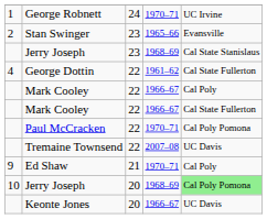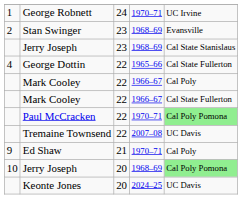 <table class="wikitable">
 <tr>
 </tr>
 <tr>
 <td>1</td>
 <td>George Robnett</td>
 <td>24</td>
 <td style="font-size:80%;"><a href='#'>1970–71</a></td>
 <td style="font-size:80%;">UC Irvine</td>
 </tr>
 <tr>
 <td>2</td>
 <td>Stan Swinger</td>
 <td>23</td>
-<td style="font-size:80%;"><a href='#'>1965–66</a></td>
+<td style="font-size:80%;"><a href='#'>1968–69</a></td>
 <td style="font-size:80%;">Evansville</td>
 </tr>
 <tr>
 <td></td>
 <td>Jerry Joseph</td>
 <td>23</td>
 <td style="font-size:80%;"><a href='#'>1968–69</a></td>
 <td style="font-size:80%;">Cal State Stanislaus</td>
 </tr>
 <tr>
 <td>4</td>
 <td>George Dottin</td>
 <td>22</td>
-<td style="font-size:80%;"><a href='#'>1961–62</a></td>
+<td style="font-size:80%;"><a href='#'>1965–66</a></td>
 <td style="font-size:80%;">Cal State Fullerton</td>
 </tr>
 <tr>
 <td></td>
 <td>Mark Cooley</td>
 <td>22</td>
 <td style="font-size:80%;"><a href='#'>1966–67</a></td>
 <td style="font-size:80%;">Cal Poly</td>
 </tr>
 <tr>
 <td></td>
 <td>Mark Cooley</td>
 <td>22</td>
 <td style="font-size:80%;"><a href='#'>1966–67</a></td>
 <td style="font-size:80%;">Cal State Fullerton</td>
 </tr>
 <tr>
 <td></td>
 <td><a href='#'>Paul McCracken</a></td>
 <td>22</td>
 <td style="font-size:80%;"><a href='#'>1970–71</a></td>
-<td style="font-size:80%;">Cal Poly Pomona</td>
+<td style="background: lightgreen; font-size:80%;">Cal Poly Pomona</td>
 </tr>
 <tr>
 <td></td>
 <td>Tremaine Townsend</td>
 <td>22</td>
 <td style="font-size:80%;"><a href='#'>2007–08</a></td>
 <td style="font-size:80%;">UC Davis</td>
 </tr>
 <tr>
 <td>9</td>
 <td>Ed Shaw</td>
 <td>21</td>
 <td style="font-size:80%;"><a href='#'>1970–71</a></td>
 <td style="font-size:80%;">Cal Poly</td>
 </tr>
 <tr>
 <td>10</td>
 <td>Jerry Joseph</td>
 <td>20</td>
 <td style="font-size:80%;"><a href='#'>1968–69</a></td>
 <td style="background: lightgreen; font-size:80%;">Cal Poly Pomona</td>
 </tr>
 <tr>
 <td></td>
 <td>Keonte Jones</td>
 <td>20</td>
-<td style="font-size:80%;"><a href='#'>1966–67</a></td>
+<td style="font-size:80%;"><a href='#'>2024–25</a></td>
 <td style="font-size:80%;">UC Davis</td>
 </tr>
 </table>
